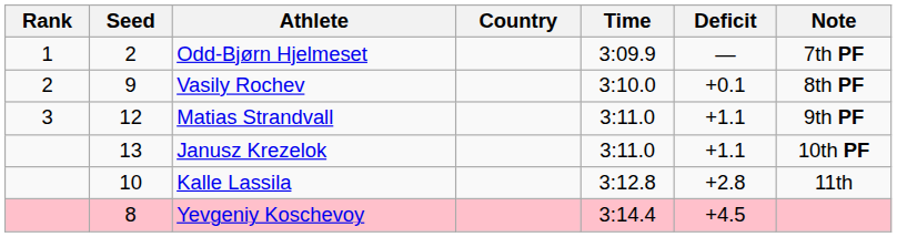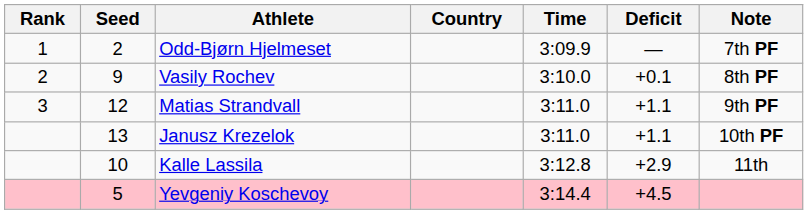 <table class="wikitable sortable" style="text-align:center" width=55%>
 <tr>
 <th>Rank</th>
 <th>Seed</th>
 <th>Athlete</th>
 <th>Country</th>
 <th>Time</th>
 <th>Deficit</th>
 <th>Note</th>
 </tr>
 <tr>
 <td>1</td>
 <td>2</td>
 <td align=left><a href='#'>Odd-Bjørn Hjelmeset</a></td>
 <td align=left></td>
 <td>3:09.9</td>
 <td>—</td>
 <td>7th <strong>PF</strong></td>
 </tr>
 <tr>
 <td>2</td>
 <td>9</td>
 <td align=left><a href='#'>Vasily Rochev</a></td>
 <td align=left></td>
 <td>3:10.0</td>
 <td>+0.1</td>
 <td>8th <strong>PF</strong></td>
 </tr>
 <tr>
 <td>3</td>
 <td>12</td>
 <td align=left><a href='#'>Matias Strandvall</a></td>
 <td align=left></td>
 <td>3:11.0</td>
 <td>+1.1</td>
 <td>9th <strong>PF</strong></td>
 </tr>
 <tr>
 <td></td>
 <td>13</td>
 <td align=left><a href='#'>Janusz Krezelok</a></td>
 <td align=left></td>
 <td>3:11.0</td>
 <td>+1.1</td>
 <td>10th <strong>PF</strong></td>
 </tr>
 <tr>
 <td></td>
 <td>10</td>
 <td align=left><a href='#'>Kalle Lassila</a></td>
 <td align=left></td>
 <td>3:12.8</td>
-<td>+2.8</td>
+<td>+2.9</td>
 <td>11th</td>
 </tr>
 <tr bgcolor=pink>
 <td></td>
-<td>8</td>
+<td>5</td>
 <td align=left><a href='#'>Yevgeniy Koschevoy</a></td>
 <td align=left></td>
 <td>3:14.4</td>
 <td>+4.5</td>
 <td></td>
 </tr>
 </table>
